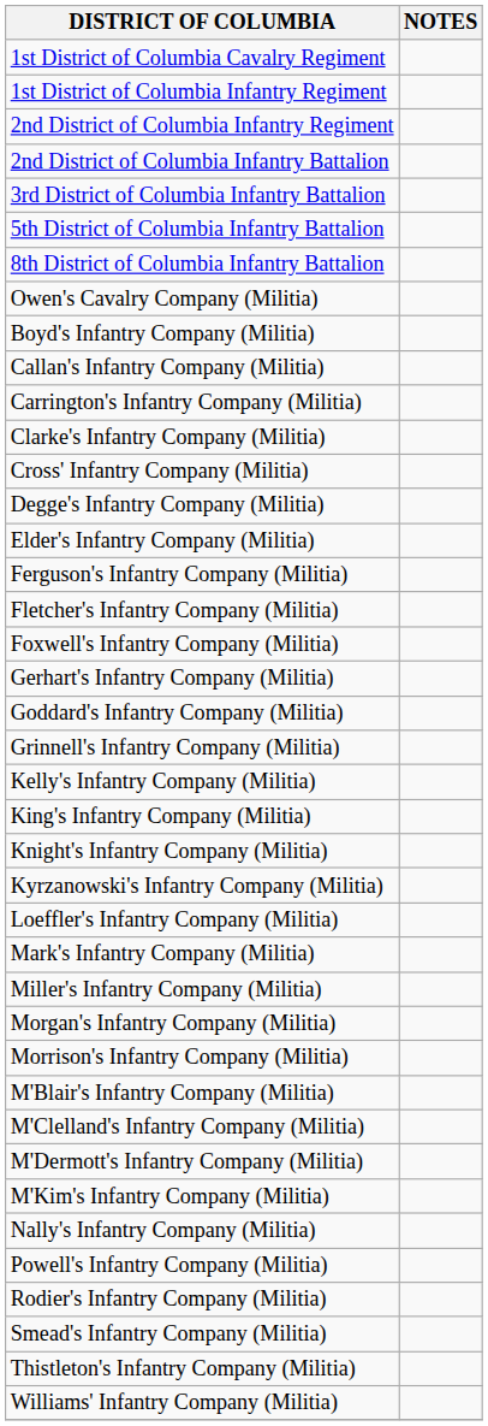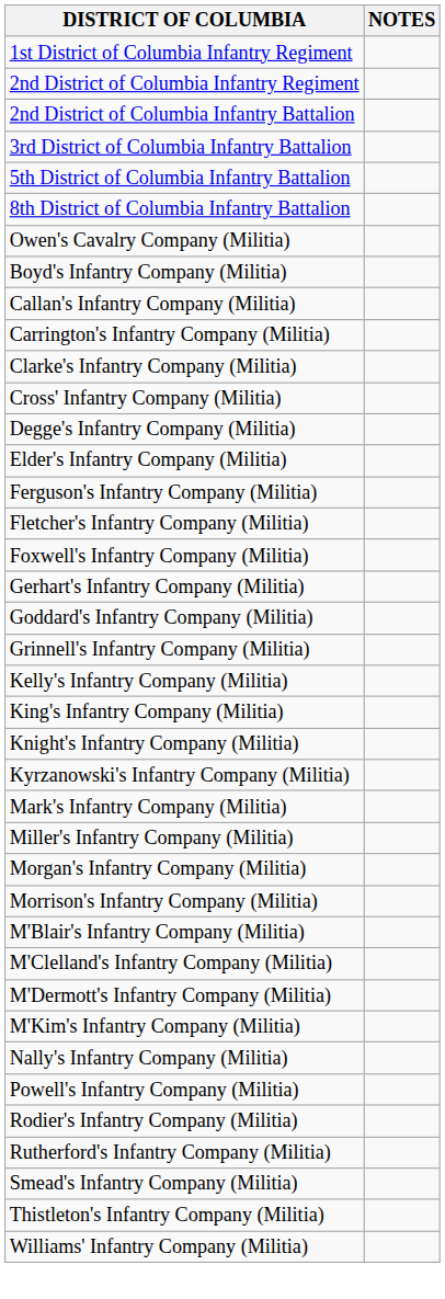 <table class="wikitable">
 <tr>
 <th>DISTRICT OF COLUMBIA</th>
 <th>NOTES</th>
-</tr>
-<tr>
-<td><a href='#'>1st District of Columbia Cavalry Regiment</a></td>
-<td></td>
 </tr>
 <tr>
 <td><a href='#'>1st District of Columbia Infantry Regiment</a></td>
 <td></td>
 </tr>
 <tr>
 <td><a href='#'>2nd District of Columbia Infantry Regiment</a></td>
 <td></td>
 </tr>
 <tr>
 <td><a href='#'>2nd District of Columbia Infantry Battalion</a></td>
 <td></td>
 </tr>
 <tr>
 <td><a href='#'>3rd District of Columbia Infantry Battalion</a></td>
 <td></td>
 </tr>
 <tr>
 <td><a href='#'>5th District of Columbia Infantry Battalion</a></td>
 <td></td>
 </tr>
 <tr>
 <td><a href='#'>8th District of Columbia Infantry Battalion</a></td>
 <td></td>
 </tr>
 <tr>
 <td>Owen's Cavalry Company (Militia)</td>
 <td></td>
 </tr>
 <tr>
 <td>Boyd's Infantry Company (Militia)</td>
 <td></td>
 </tr>
 <tr>
 <td>Callan's Infantry Company (Militia)</td>
 <td></td>
 </tr>
 <tr>
 <td>Carrington's Infantry Company (Militia)</td>
 <td></td>
 </tr>
 <tr>
 <td>Clarke's Infantry Company (Militia)</td>
 <td></td>
 </tr>
 <tr>
 <td>Cross' Infantry Company (Militia)</td>
 <td></td>
 </tr>
 <tr>
 <td>Degge's Infantry Company (Militia)</td>
 <td></td>
 </tr>
 <tr>
 <td>Elder's Infantry Company (Militia)</td>
 <td></td>
 </tr>
 <tr>
 <td>Ferguson's Infantry Company (Militia)</td>
 <td></td>
 </tr>
 <tr>
 <td>Fletcher's Infantry Company (Militia)</td>
 <td></td>
 </tr>
 <tr>
 <td>Foxwell's Infantry Company (Militia)</td>
 <td></td>
 </tr>
 <tr>
 <td>Gerhart's Infantry Company (Militia)</td>
 <td></td>
 </tr>
 <tr>
 <td>Goddard's Infantry Company (Militia)</td>
 <td></td>
 </tr>
 <tr>
 <td>Grinnell's Infantry Company (Militia)</td>
 <td></td>
 </tr>
 <tr>
 <td>Kelly's Infantry Company (Militia)</td>
 <td></td>
 </tr>
 <tr>
 <td>King's Infantry Company (Militia)</td>
 <td></td>
 </tr>
 <tr>
 <td>Knight's Infantry Company (Militia)</td>
 <td></td>
 </tr>
 <tr>
 <td>Kyrzanowski's Infantry Company (Militia)</td>
 <td></td>
 </tr>
 <tr>
-<td>Loeffler's Infantry Company (Militia)</td>
-<td></td>
-</tr>
-<tr>
 <td>Mark's Infantry Company (Militia)</td>
 <td></td>
 </tr>
 <tr>
 <td>Miller's Infantry Company (Militia)</td>
 <td></td>
 </tr>
 <tr>
 <td>Morgan's Infantry Company (Militia)</td>
 <td></td>
 </tr>
 <tr>
 <td>Morrison's Infantry Company (Militia)</td>
 <td></td>
 </tr>
 <tr>
 <td>M'Blair's Infantry Company (Militia)</td>
 <td></td>
 </tr>
 <tr>
 <td>M'Clelland's Infantry Company (Militia)</td>
 <td></td>
 </tr>
 <tr>
 <td>M'Dermott's Infantry Company (Militia)</td>
 <td></td>
 </tr>
 <tr>
 <td>M'Kim's Infantry Company (Militia)</td>
 <td></td>
 </tr>
 <tr>
 <td>Nally's Infantry Company (Militia)</td>
 <td></td>
 </tr>
 <tr>
 <td>Powell's Infantry Company (Militia)</td>
 <td></td>
 </tr>
 <tr>
 <td>Rodier's Infantry Company (Militia)</td>
 <td></td>
 </tr>
 <tr>
+<td>Rutherford's Infantry Company (Militia)</td>
+<td></td>
+</tr>
+<tr>
 <td>Smead's Infantry Company (Militia)</td>
 <td></td>
 </tr>
 <tr>
 <td>Thistleton's Infantry Company (Militia)</td>
 <td></td>
 </tr>
 <tr>
 <td>Williams' Infantry Company (Militia)</td>
 <td></td>
 </tr>
 <tr>
 </tr>
 </table>
